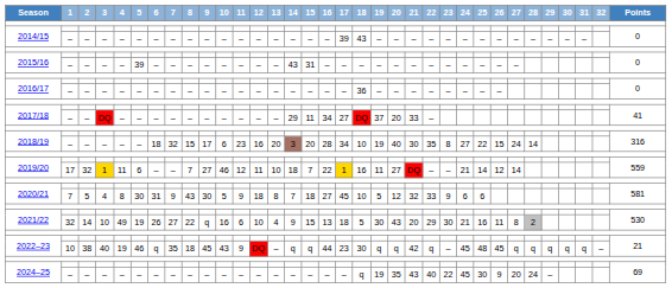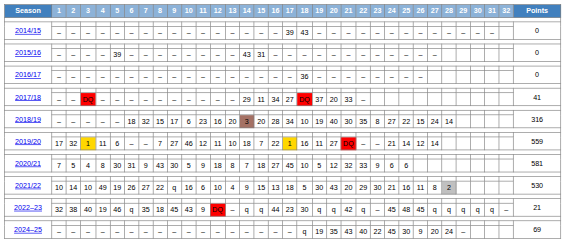 <table cellpadding="3" cellspacing="0" border="1" style="background:#ffffff; font-size:69%; line-height:13px; border:grey solid 1px; border-collapse:collapse;">
 <tr style="background:#ccc; text-align:center; color:white">
 <td style="background:#4180be;" width="65px"><strong>Season</strong></td>
 <td style="background:#8CB2D8;" width="15px"><strong>1</strong></td>
 <td style="background:#8CB2D8;" width="15px"><strong>2</strong></td>
 <td style="background:#8CB2D8;" width="15px"><strong>3</strong></td>
 <td style="background:#8CB2D8;" width="15px"><strong>4</strong></td>
 <td style="background:#8CB2D8;" width="15px"><strong>5</strong></td>
 <td style="background:#8CB2D8;" width="15px"><strong>6</strong></td>
 <td style="background:#8CB2D8;" width="15px"><strong>7</strong></td>
 <td style="background:#8CB2D8;" width="15px"><strong>8</strong></td>
 <td style="background:#8CB2D8;" width="15px"><strong>9</strong></td>
 <td style="background:#8CB2D8;" width="15px"><strong>10</strong></td>
 <td style="background:#8CB2D8;" width="15px"><strong>11</strong></td>
 <td style="background:#8CB2D8;" width="15px"><strong>12</strong></td>
 <td style="background:#8CB2D8;" width="15px"><strong>13</strong></td>
 <td style="background:#8CB2D8;" width="15px"><strong>14</strong></td>
 <td style="background:#8CB2D8;" width="15px"><strong>15</strong></td>
 <td style="background:#8CB2D8;" width="15px"><strong>16</strong></td>
 <td style="background:#8CB2D8;" width="15px"><strong>17</strong></td>
 <td style="background:#8CB2D8;" width="15px"><strong>18</strong></td>
 <td style="background:#8CB2D8;" width="15px"><strong>19</strong></td>
 <td style="background:#8CB2D8;" width="15px"><strong>20</strong></td>
 <td style="background:#8CB2D8;" width="15px"><strong>21</strong></td>
 <td style="background:#8CB2D8;" width="15px"><strong>22</strong></td>
 <td style="background:#8CB2D8;" width="15px"><strong>23</strong></td>
 <td style="background:#8CB2D8;" width="15px"><strong>24</strong></td>
 <td style="background:#8CB2D8;" width="15px"><strong>25</strong></td>
 <td style="background:#8CB2D8;" width="15px"><strong>26</strong></td>
 <td style="background:#8CB2D8;" width="15px"><strong>27</strong></td>
 <td style="background:#8CB2D8;" width="15px"><strong>28</strong></td>
 <td style="background:#8CB2D8;" width="15px"><strong>29</strong></td>
 <td style="background:#8CB2D8;" width="15px"><strong>30</strong></td>
 <td style="background:#8CB2D8;" width="15px"><strong>31</strong></td>
 <td style="background:#8CB2D8;" width="15px"><strong>32</strong></td>
 <td style="background:#4180be;" width="30px"><strong>Points</strong></td>
 </tr>
 <tr>
 <td colspan="34"></td>
 </tr>
 <tr align=center>
 <td rowspan="2" style="width:66px;"><a href='#'>2014/15</a></td>
 <th></th>
 <th></th>
 <th></th>
 <th></th>
 <th></th>
 <th></th>
 <th></th>
 <th></th>
 <th></th>
 <th></th>
 <th></th>
 <th></th>
 <th></th>
 <th></th>
 <th></th>
 <th></th>
 <th></th>
 <th></th>
 <th></th>
 <th></th>
 <th></th>
 <th></th>
 <th></th>
 <th></th>
 <th></th>
 <th></th>
 <th></th>
 <th></th>
 <th></th>
 <th></th>
 <th></th>
 <th></th>
 <td rowspan="2" style="width:66px;">0</td>
 </tr>
 <tr align=center>
 <td>–</td>
 <td>–</td>
 <td>–</td>
 <td>–</td>
 <td>–</td>
 <td>–</td>
 <td>–</td>
 <td>–</td>
 <td>–</td>
 <td>–</td>
 <td>–</td>
 <td>–</td>
 <td>–</td>
 <td>–</td>
 <td>–</td>
 <td>–</td>
 <td>39</td>
 <td>43</td>
 <td>–</td>
 <td>–</td>
 <td>–</td>
 <td>–</td>
 <td>–</td>
 <td>–</td>
 <td>–</td>
 <td>–</td>
 <td>–</td>
 <td>–</td>
 <td>–</td>
 <td>–</td>
 <td>–</td>
 <td></td>
 </tr>
 <tr>
 <td colspan="34"></td>
 </tr>
 <tr align=center>
 <td rowspan="2" style="width:66px;"><a href='#'>2015/16</a></td>
 <th></th>
 <th></th>
 <th></th>
 <th></th>
 <th></th>
 <th></th>
 <th></th>
 <th></th>
 <th></th>
 <th></th>
 <th></th>
 <th></th>
 <th></th>
 <th></th>
 <th></th>
 <th></th>
 <th></th>
 <th></th>
 <th></th>
 <th></th>
 <th></th>
 <th></th>
 <th></th>
 <th></th>
 <th></th>
 <th></th>
 <th></th>
 <th></th>
 <th></th>
 <th></th>
 <th></th>
 <th></th>
 <td rowspan="2" style="width:66px;">0</td>
 </tr>
 <tr align=center>
 <td>–</td>
 <td>–</td>
 <td>–</td>
 <td>–</td>
 <td>39</td>
 <td>–</td>
 <td>–</td>
 <td>–</td>
 <td>–</td>
 <td>–</td>
 <td>–</td>
 <td>–</td>
 <td>–</td>
 <td>43</td>
 <td>31</td>
 <td>–</td>
 <td>–</td>
 <td>–</td>
 <td>–</td>
 <td>–</td>
 <td>–</td>
 <td>–</td>
 <td>–</td>
 <td>–</td>
 <td>–</td>
 <td>–</td>
 <td>–</td>
 <td></td>
 <td></td>
 <th></th>
 <th></th>
 <th></th>
 </tr>
 <tr>
 <td colspan="34"></td>
 </tr>
 <tr align=center>
 <td rowspan="2" style="width:66px;"><a href='#'>2016/17</a></td>
 <th></th>
 <th></th>
 <th></th>
 <th></th>
 <th></th>
 <th></th>
 <th></th>
 <th></th>
 <th></th>
 <th></th>
 <th></th>
 <th></th>
 <th></th>
 <th></th>
 <th></th>
 <th></th>
 <th></th>
 <th></th>
 <th></th>
 <th></th>
 <th></th>
 <th></th>
 <th></th>
 <th></th>
 <th></th>
 <th></th>
 <th></th>
 <th></th>
 <th></th>
 <th></th>
 <th></th>
 <th></th>
 <td rowspan="2" style="width:66px;">0</td>
 </tr>
 <tr align=center>
 <td>–</td>
 <td>–</td>
 <td>–</td>
 <td>–</td>
 <td>–</td>
 <td>–</td>
 <td>–</td>
 <td>–</td>
 <td>–</td>
 <td>–</td>
 <td>–</td>
 <td>–</td>
 <td>–</td>
 <td>–</td>
 <td>–</td>
 <td>–</td>
 <td>–</td>
 <td>36</td>
 <td>–</td>
 <td>–</td>
 <td>–</td>
 <td>–</td>
 <td>–</td>
 <td>–</td>
 <td>–</td>
 <td>–</td>
 <td></td>
 <td></td>
 <td></td>
 <td></td>
 <td></td>
 <td></td>
 </tr>
 <tr>
 <td colspan="34"></td>
 </tr>
 <tr align=center>
 <td rowspan="2" style="width:66px;"><a href='#'>2017/18</a></td>
 <th></th>
 <th></th>
 <th></th>
 <th></th>
 <th></th>
 <th></th>
 <th></th>
 <th></th>
 <th></th>
 <th></th>
 <th></th>
 <th></th>
 <th></th>
 <th></th>
 <th></th>
 <th></th>
 <th></th>
 <th></th>
 <th></th>
 <th></th>
 <th></th>
 <th></th>
 <th></th>
 <th></th>
 <th></th>
 <th></th>
 <th></th>
 <th></th>
 <th></th>
 <th></th>
 <th></th>
 <th></th>
 <td rowspan="2" style="width:66px;">41</td>
 </tr>
 <tr align=center>
 <td>–</td>
 <td>–</td>
 <td bgcolor=red>DQ</td>
 <td>–</td>
 <td>–</td>
 <td>–</td>
 <td>–</td>
 <td>–</td>
 <td>–</td>
 <td>–</td>
 <td>–</td>
 <td>–</td>
 <td>–</td>
 <td>29</td>
 <td>11</td>
 <td>34</td>
 <td>27</td>
 <td bgcolor=red>DQ</td>
 <td>37</td>
 <td>20</td>
 <td>33</td>
 <td>–</td>
 <td></td>
 <td></td>
 <td></td>
 <td></td>
 <td></td>
 <td></td>
 <td></td>
 <td></td>
 <td></td>
 <td></td>
 </tr>
 <tr>
 <td colspan="34"></td>
 </tr>
 <tr align=center>
 <td rowspan="2" style="width:66px;"><a href='#'>2018/19</a></td>
 <th></th>
 <th></th>
 <th></th>
 <th></th>
 <th></th>
 <th></th>
 <th></th>
 <th></th>
 <th></th>
 <th></th>
 <th></th>
 <th></th>
 <th></th>
 <th></th>
 <th></th>
 <th></th>
 <th></th>
 <th></th>
 <th></th>
 <th></th>
 <th></th>
 <th></th>
 <th></th>
 <th></th>
 <th></th>
 <th></th>
 <th></th>
 <th></th>
 <th></th>
 <th></th>
 <th></th>
 <th></th>
 <td rowspan="2" style="width:66px;">316</td>
 </tr>
 <tr align=center>
 <td>–</td>
 <td>–</td>
 <td>–</td>
 <td>–</td>
 <td>–</td>
 <td>18</td>
 <td>32</td>
 <td>15</td>
 <td>17</td>
 <td>6</td>
 <td>23</td>
 <td>16</td>
 <td>20</td>
 <td bgcolor=#A57164>3</td>
 <td>20</td>
 <td>28</td>
 <td>34</td>
 <td>10</td>
 <td>19</td>
 <td>40</td>
 <td>30</td>
 <td>35</td>
 <td>8</td>
 <td>27</td>
 <td>22</td>
 <td>15</td>
 <td>24</td>
 <td>14</td>
 <td></td>
 <td></td>
 <td></td>
 <td></td>
 </tr>
 <tr>
 <td colspan="34"></td>
 </tr>
 <tr align=center>
 <td rowspan="2" style="width:66px;"><a href='#'>2019/20</a></td>
 <th></th>
 <th></th>
 <th></th>
 <th></th>
 <th></th>
 <th></th>
 <th></th>
 <th></th>
 <th></th>
 <th></th>
 <th></th>
 <th></th>
 <th></th>
 <th></th>
 <th></th>
 <th></th>
 <th></th>
 <th></th>
 <th></th>
 <th></th>
 <th></th>
 <th></th>
 <th></th>
 <th></th>
 <th></th>
 <th></th>
 <th></th>
 <th></th>
 <th></th>
 <th></th>
 <th></th>
 <th></th>
 <td rowspan="2" style="width:66px;">559</td>
 </tr>
 <tr align=center>
 <td>17</td>
 <td>32</td>
 <td bgcolor="gold">1</td>
 <td>11</td>
 <td>6</td>
 <td>–</td>
 <td>–</td>
 <td>7</td>
 <td>27</td>
 <td>46</td>
 <td>12</td>
 <td>11</td>
 <td>10</td>
 <td>18</td>
 <td>7</td>
 <td>22</td>
 <td bgcolor="gold">1</td>
 <td>16</td>
 <td>11</td>
 <td>27</td>
 <td bgcolor=red>DQ</td>
 <td>–</td>
 <td>–</td>
 <td>21</td>
 <td>14</td>
 <td>12</td>
 <td>14</td>
 <td></td>
 <td></td>
 <td></td>
 <td></td>
 <td></td>
 </tr>
 <tr>
 <td colspan="34"></td>
 </tr>
 <tr align=center>
 <td rowspan="2" style="width:66px;"><a href='#'>2020/21</a></td>
 <th></th>
 <th></th>
 <th></th>
 <th></th>
 <th></th>
 <th></th>
 <th></th>
 <th></th>
 <th></th>
 <th></th>
 <th></th>
 <th></th>
 <th></th>
 <th></th>
 <th></th>
 <th></th>
 <th></th>
 <th></th>
 <th></th>
 <th></th>
 <th></th>
 <th></th>
 <th></th>
 <th></th>
 <th></th>
 <th></th>
 <th></th>
 <th></th>
 <th></th>
 <th></th>
 <th></th>
 <th></th>
 <td rowspan="2" style="width:66px;">581</td>
 </tr>
 <tr align=center>
 <td>7</td>
 <td>5</td>
 <td>4</td>
 <td>8</td>
 <td>30</td>
 <td>31</td>
 <td>9</td>
 <td>43</td>
 <td>30</td>
 <td>5</td>
 <td>9</td>
 <td>18</td>
 <td>8</td>
 <td>7</td>
 <td>18</td>
 <td>27</td>
 <td>45</td>
 <td>10</td>
 <td>5</td>
 <td>12</td>
 <td>32</td>
 <td>33</td>
 <td>9</td>
 <td>6</td>
 <td>6</td>
 <td></td>
 <td></td>
 <td></td>
 <td></td>
 <td></td>
 <td></td>
 <td></td>
 </tr>
 <tr>
 <td colspan="34"></td>
 </tr>
 <tr align=center>
 <td rowspan="2" style="width:66px;"><a href='#'>2021/22</a></td>
 <th></th>
 <th></th>
 <th></th>
 <th></th>
 <th></th>
 <th></th>
 <th></th>
 <th></th>
 <th></th>
 <th></th>
 <th></th>
 <th></th>
 <th></th>
 <th></th>
 <th></th>
 <th></th>
 <th></th>
 <th></th>
 <th></th>
 <th></th>
 <th></th>
 <th></th>
 <th></th>
 <th></th>
 <th></th>
 <th></th>
 <th></th>
 <th></th>
 <th></th>
 <th></th>
 <th></th>
 <th></th>
 <td rowspan="2" style="width:66px;">530</td>
 </tr>
 <tr align=center>
-<td>32</td>
+<td>10</td>
 <td>14</td>
 <td>10</td>
 <td>49</td>
 <td>19</td>
 <td>26</td>
 <td>27</td>
 <td>22</td>
 <td>q</td>
 <td>16</td>
 <td>6</td>
 <td>10</td>
 <td>4</td>
 <td>9</td>
 <td>15</td>
 <td>13</td>
 <td>18</td>
 <td>5</td>
 <td>30</td>
 <td>43</td>
 <td>20</td>
 <td>29</td>
 <td>30</td>
 <td>21</td>
 <td>16</td>
 <td>11</td>
 <td>8</td>
 <td bgcolor="silver">2</td>
 <td></td>
 <td></td>
 <td></td>
 <td></td>
 </tr>
 <tr>
 <td colspan=34></td>
 </tr>
 <tr align=center>
 <td rowspan="2" style="width:66px;"><a href='#'>2022–23</a></td>
 <th></th>
 <th></th>
 <th></th>
 <th></th>
 <th></th>
 <th></th>
 <th></th>
 <th></th>
 <th></th>
 <th></th>
 <th></th>
 <th></th>
 <th></th>
 <th></th>
 <th></th>
 <th></th>
 <th></th>
 <th></th>
 <th></th>
 <th></th>
 <th></th>
 <th></th>
 <th></th>
 <th></th>
 <th></th>
 <th></th>
 <th></th>
 <th></th>
 <th></th>
 <th></th>
 <th></th>
 <th></th>
 <td rowspan="2" style="width:66px;">21</td>
 </tr>
 <tr align=center>
-<td>10</td>
+<td>32</td>
 <td>38</td>
 <td>40</td>
 <td>19</td>
 <td>46</td>
 <td>q</td>
 <td>35</td>
 <td>18</td>
 <td>45</td>
 <td>43</td>
 <td>9</td>
 <td bgcolor=red>DQ</td>
 <td>–</td>
 <td>q</td>
 <td>q</td>
 <td>44</td>
 <td>23</td>
 <td>30</td>
 <td>q</td>
 <td>q</td>
 <td>42</td>
 <td>q</td>
 <td>–</td>
 <td>45</td>
 <td>48</td>
 <td>45</td>
 <td>q</td>
 <td>q</td>
 <td>q</td>
 <td>q</td>
 <td>q</td>
 <td>–</td>
 </tr>
 <tr>
 <td colspan=34></td>
 </tr>
 <tr align=center>
 <td rowspan="2" style="width:66px;"><a href='#'>2024–25</a></td>
 <th></th>
 <th></th>
 <th></th>
 <th></th>
 <th></th>
 <th></th>
 <th></th>
 <th></th>
 <th></th>
 <th></th>
 <th></th>
 <th></th>
 <th></th>
 <th></th>
 <th></th>
 <th></th>
 <th></th>
 <th></th>
 <th></th>
 <th></th>
 <th></th>
 <th></th>
 <th></th>
 <th></th>
 <th></th>
 <th></th>
 <th></th>
 <th></th>
 <th></th>
 <th></th>
 <th></th>
 <th></th>
 <td rowspan="2" style="width:66px;">69</td>
 </tr>
 <tr align=center>
 <td>–</td>
 <td>–</td>
 <td>–</td>
 <td>–</td>
 <td>–</td>
 <td>–</td>
 <td>–</td>
 <td>–</td>
 <td>–</td>
 <td>–</td>
 <td>–</td>
 <td>–</td>
 <td>–</td>
 <td>–</td>
 <td>–</td>
 <td>–</td>
 <td>–</td>
 <td>q</td>
 <td>19</td>
 <td>35</td>
 <td>43</td>
 <td>40</td>
 <td>22</td>
 <td>45</td>
 <td>30</td>
 <td>9</td>
 <td>20</td>
 <td>24</td>
 <td>–</td>
 <td></td>
 <td></td>
 <td></td>
 </tr>
 </table>
